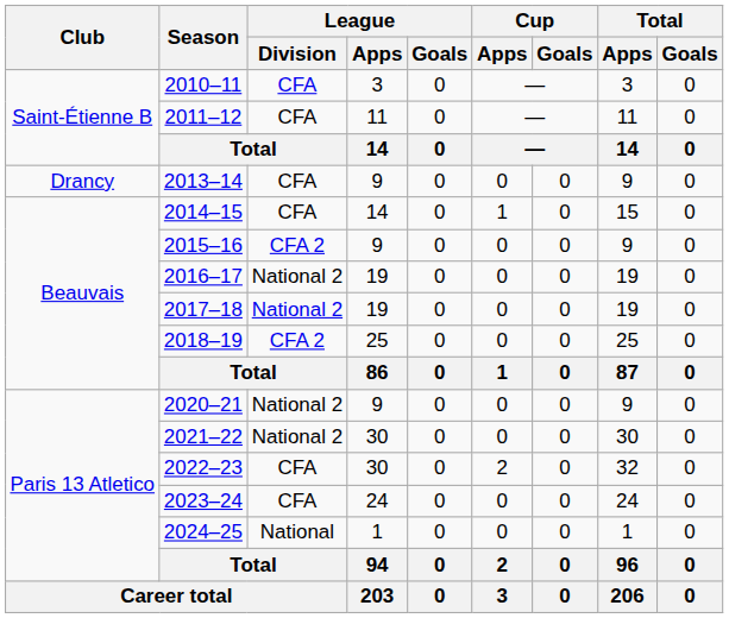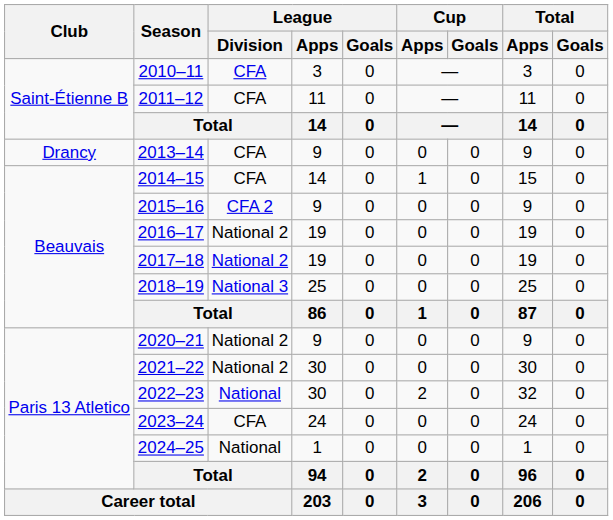 <table class="wikitable" style="text-align:center">
 <tr>
 <th rowspan="2">Club</th>
 <th rowspan="2">Season</th>
 <th colspan="3">League</th>
 <th colspan="2">Cup</th>
 <th colspan="2">Total</th>
 </tr>
 <tr>
 <th>Division</th>
 <th>Apps</th>
 <th>Goals</th>
 <th>Apps</th>
 <th>Goals</th>
 <th>Apps</th>
 <th>Goals</th>
 </tr>
 <tr>
 <td rowspan="3"><a href='#'>Saint-Étienne B</a></td>
 <td><a href='#'>2010–11</a></td>
 <td><a href='#'>CFA</a></td>
 <td>3</td>
 <td>0</td>
 <td colspan="2">—</td>
 <td>3</td>
 <td>0</td>
 </tr>
 <tr>
 <td><a href='#'>2011–12</a></td>
 <td>CFA</td>
 <td>11</td>
 <td>0</td>
 <td colspan="2">—</td>
 <td>11</td>
 <td>0</td>
 </tr>
 <tr>
 <th colspan="2">Total</th>
 <th>14</th>
 <th>0</th>
 <th colspan="2">—</th>
 <th>14</th>
 <th>0</th>
 </tr>
 <tr>
 <td><a href='#'>Drancy</a></td>
 <td><a href='#'>2013–14</a></td>
 <td>CFA</td>
 <td>9</td>
 <td>0</td>
 <td>0</td>
 <td>0</td>
 <td>9</td>
 <td>0</td>
 </tr>
 <tr>
 <td rowspan="6"><a href='#'>Beauvais</a></td>
 <td><a href='#'>2014–15</a></td>
 <td>CFA</td>
 <td>14</td>
 <td>0</td>
 <td>1</td>
 <td>0</td>
 <td>15</td>
 <td>0</td>
 </tr>
 <tr>
 <td><a href='#'>2015–16</a></td>
 <td><a href='#'>CFA 2</a></td>
 <td>9</td>
 <td>0</td>
 <td>0</td>
 <td>0</td>
 <td>9</td>
 <td>0</td>
 </tr>
 <tr>
 <td><a href='#'>2016–17</a></td>
 <td>National 2</td>
 <td>19</td>
 <td>0</td>
 <td>0</td>
 <td>0</td>
 <td>19</td>
 <td>0</td>
 </tr>
 <tr>
 <td><a href='#'>2017–18</a></td>
 <td><a href='#'>National 2</a></td>
 <td>19</td>
 <td>0</td>
 <td>0</td>
 <td>0</td>
 <td>19</td>
 <td>0</td>
 </tr>
 <tr>
 <td><a href='#'>2018–19</a></td>
-<td><a href='#'>CFA 2</a></td>
+<td><a href='#'>National 3</a></td>
 <td>25</td>
 <td>0</td>
 <td>0</td>
 <td>0</td>
 <td>25</td>
 <td>0</td>
 </tr>
 <tr>
 <th colspan="2">Total</th>
 <th>86</th>
 <th>0</th>
 <th>1</th>
 <th>0</th>
 <th>87</th>
 <th>0</th>
 </tr>
 <tr>
 <td rowspan="6"><a href='#'>Paris 13 Atletico</a></td>
 <td><a href='#'>2020–21</a></td>
 <td>National 2</td>
 <td>9</td>
 <td>0</td>
 <td>0</td>
 <td>0</td>
 <td>9</td>
 <td>0</td>
 </tr>
 <tr>
 <td><a href='#'>2021–22</a></td>
 <td>National 2</td>
 <td>30</td>
 <td>0</td>
 <td>0</td>
 <td>0</td>
 <td>30</td>
 <td>0</td>
 </tr>
 <tr>
 <td><a href='#'>2022–23</a></td>
-<td>CFA</td>
+<td><a href='#'>National</a></td>
 <td>30</td>
 <td>0</td>
 <td>2</td>
 <td>0</td>
 <td>32</td>
 <td>0</td>
 </tr>
 <tr>
 <td><a href='#'>2023–24</a></td>
 <td>CFA</td>
 <td>24</td>
 <td>0</td>
 <td>0</td>
 <td>0</td>
 <td>24</td>
 <td>0</td>
 </tr>
 <tr>
 <td><a href='#'>2024–25</a></td>
 <td>National</td>
 <td>1</td>
 <td>0</td>
 <td>0</td>
 <td>0</td>
 <td>1</td>
 <td>0</td>
 </tr>
 <tr>
 <th colspan="2">Total</th>
 <th>94</th>
 <th>0</th>
 <th>2</th>
 <th>0</th>
 <th>96</th>
 <th>0</th>
 </tr>
 <tr>
 <th colspan="3">Career total</th>
 <th>203</th>
 <th>0</th>
 <th>3</th>
 <th>0</th>
 <th>206</th>
 <th>0</th>
 </tr>
 </table>
